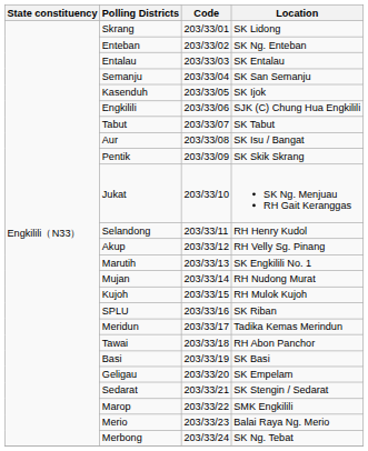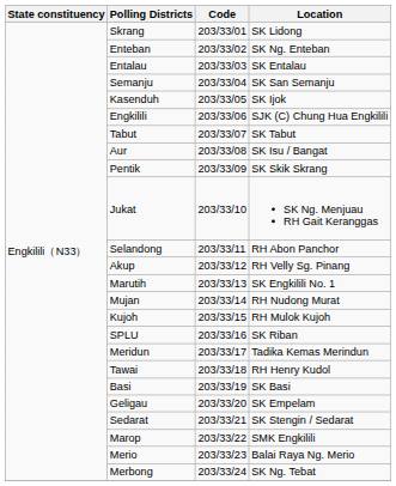 <table class="wikitable sortable mw-collapsible" style="white-space:nowrap;font-size:85%">
 <tr>
 <th>State constituency</th>
 <th>Polling Districts</th>
 <th>Code</th>
 <th>Location</th>
 </tr>
 <tr>
 <td rowspan="24">Engkilili（N33）</td>
 <td>Skrang</td>
 <td>203/33/01</td>
 <td>SK Lidong</td>
 </tr>
 <tr>
 <td>Enteban</td>
 <td>203/33/02</td>
 <td>SK Ng. Enteban</td>
 </tr>
 <tr>
 <td>Entalau</td>
 <td>203/33/03</td>
 <td>SK Entalau</td>
 </tr>
 <tr>
 <td>Semanju</td>
 <td>203/33/04</td>
 <td>SK San Semanju</td>
 </tr>
 <tr>
 <td>Kasenduh</td>
 <td>203/33/05</td>
 <td>SK Ijok</td>
 </tr>
 <tr>
 <td>Engkilili</td>
 <td>203/33/06</td>
 <td>SJK (C) Chung Hua Engkilili</td>
 </tr>
 <tr>
 <td>Tabut</td>
 <td>203/33/07</td>
 <td>SK Tabut</td>
 </tr>
 <tr>
 <td>Aur</td>
 <td>203/33/08</td>
 <td>SK Isu / Bangat</td>
 </tr>
 <tr>
 <td>Pentik</td>
 <td>203/33/09</td>
 <td>SK Skik Skrang</td>
 </tr>
 <tr>
 <td>Jukat</td>
 <td>203/33/10</td>
 <td><br><ul><li>SK Ng. Menjuau</li><li>RH Gait Keranggas</li></ul></td>
 </tr>
 <tr>
 <td>Selandong</td>
 <td>203/33/11</td>
-<td>RH Henry Kudol</td>
+<td>RH Abon Panchor</td>
 </tr>
 <tr>
 <td>Akup</td>
 <td>203/33/12</td>
 <td>RH Velly Sg. Pinang</td>
 </tr>
 <tr>
 <td>Marutih</td>
 <td>203/33/13</td>
 <td>SK Engkilili No. 1</td>
 </tr>
 <tr>
 <td>Mujan</td>
 <td>203/33/14</td>
 <td>RH Nudong Murat</td>
 </tr>
 <tr>
 <td>Kujoh</td>
 <td>203/33/15</td>
 <td>RH Mulok Kujoh</td>
 </tr>
 <tr>
 <td>SPLU</td>
 <td>203/33/16</td>
 <td>SK Riban</td>
 </tr>
 <tr>
 <td>Meridun</td>
 <td>203/33/17</td>
 <td>Tadika Kemas Merindun</td>
 </tr>
 <tr>
 <td>Tawai</td>
 <td>203/33/18</td>
-<td>RH Abon Panchor</td>
+<td>RH Henry Kudol</td>
 </tr>
 <tr>
 <td>Basi</td>
 <td>203/33/19</td>
 <td>SK Basi</td>
 </tr>
 <tr>
 <td>Geligau</td>
 <td>203/33/20</td>
 <td>SK Empelam</td>
 </tr>
 <tr>
 <td>Sedarat</td>
 <td>203/33/21</td>
 <td>SK Stengin / Sedarat</td>
 </tr>
 <tr>
 <td>Marop</td>
 <td>203/33/22</td>
 <td>SMK Engkilili</td>
 </tr>
 <tr>
 <td>Merio</td>
 <td>203/33/23</td>
 <td>Balai Raya Ng. Merio</td>
 </tr>
 <tr>
 <td>Merbong</td>
 <td>203/33/24</td>
 <td>SK Ng. Tebat</td>
 </tr>
 <tr>
 </tr>
 </table>
